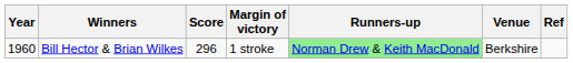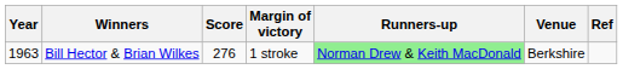 <table class=wikitable style="font-size:95%">
 <tr>
 <th>Year</th>
 <th>Winners</th>
 <th>Score</th>
 <th>Margin of<br>victory</th>
 <th>Runners-up</th>
 <th>Venue</th>
 <th>Ref</th>
 </tr>
 <tr>
-<td>1960</td>
+<td>1963</td>
 <td><a href='#'>Bill Hector</a> & <a href='#'>Brian Wilkes</a></td>
-<td align=center>296</td>
+<td align=center>276</td>
 <td>1 stroke</td>
 <td style="background: lightgreen;"><a href='#'>Norman Drew</a> & <a href='#'>Keith MacDonald</a></td>
 <td>Berkshire</td>
 <td></td>
 </tr>
 </table>
